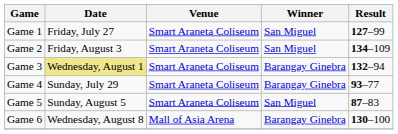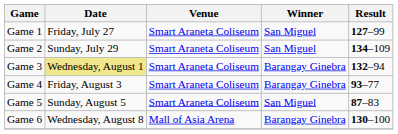 <table class="wikitable">
 <tr>
 <th>Game</th>
 <th>Date</th>
 <th>Venue</th>
 <th>Winner</th>
 <th>Result</th>
 </tr>
 <tr>
 <td>Game 1</td>
 <td>Friday, July 27</td>
 <td><a href='#'>Smart Araneta Coliseum</a></td>
 <td><a href='#'>San Miguel</a></td>
 <td><strong>127</strong>–99</td>
 </tr>
 <tr>
 <td>Game 2</td>
-<td>Friday, August 3</td>
+<td>Sunday, July 29</td>
 <td><a href='#'>Smart Araneta Coliseum</a></td>
 <td><a href='#'>San Miguel</a></td>
 <td><strong>134</strong>–109</td>
 </tr>
 <tr>
 <td>Game 3</td>
 <td style="background: khaki;">Wednesday, August 1</td>
 <td><a href='#'>Smart Araneta Coliseum</a></td>
 <td><a href='#'>Barangay Ginebra</a></td>
 <td><strong>132</strong>–94</td>
 </tr>
 <tr>
 <td>Game 4</td>
-<td>Sunday, July 29</td>
+<td>Friday, August 3</td>
 <td><a href='#'>Smart Araneta Coliseum</a></td>
 <td><a href='#'>Barangay Ginebra</a></td>
 <td><strong>93</strong>–77</td>
 </tr>
 <tr>
 <td>Game 5</td>
 <td>Sunday, August 5</td>
 <td><a href='#'>Smart Araneta Coliseum</a></td>
 <td><a href='#'>San Miguel</a></td>
 <td><strong>87</strong>–83</td>
 </tr>
 <tr>
 <td>Game 6</td>
 <td>Wednesday, August 8</td>
 <td><a href='#'>Mall of Asia Arena</a></td>
 <td><a href='#'>Barangay Ginebra</a></td>
 <td><strong>130</strong>–100</td>
 </tr>
 <tr>
 </tr>
 </table>
